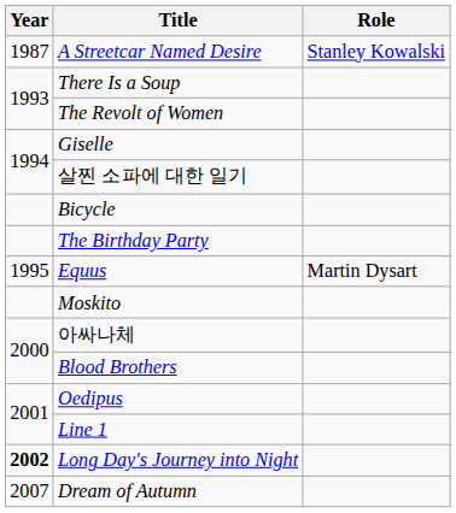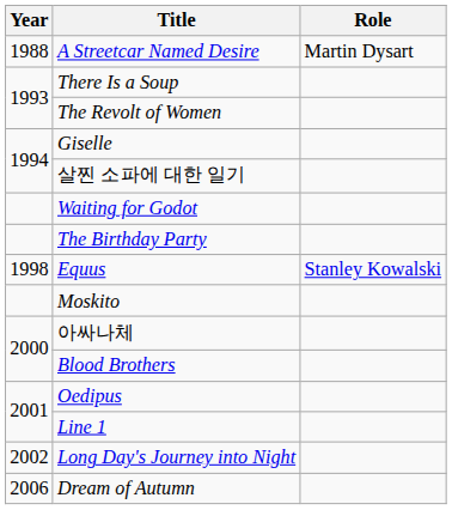 <table class="wikitable sortable">
 <tr>
 <th>Year</th>
 <th>Title</th>
 <th>Role</th>
 </tr>
 <tr>
-<td>1987</td>
+<td>1988</td>
 <td><em><a href='#'>A Streetcar Named Desire</a></em></td>
-<td><a href='#'>Stanley Kowalski</a></td>
+<td>Martin Dysart</td>
 </tr>
 <tr>
 <td rowspan=2>1993</td>
 <td><em>There Is a Soup</em></td>
 <td></td>
 </tr>
 <tr>
 <td><em>The Revolt of Women</em></td>
 <td></td>
 </tr>
 <tr>
 <td rowspan=2>1994</td>
 <td><em>Giselle</em></td>
 <td></td>
 </tr>
 <tr>
 <td>살찐 소파에 대한 일기</td>
 <td></td>
 </tr>
 <tr>
 <td></td>
-<td><em>Bicycle</em></td>
+<td><em><a href='#'>Waiting for Godot</a></em></td>
 <td></td>
 </tr>
 <tr>
 <td></td>
 <td><em><a href='#'>The Birthday Party</a></em></td>
 <td></td>
 </tr>
 <tr>
-<td>1995</td>
+<td>1998</td>
 <td><em><a href='#'>Equus</a></em></td>
-<td>Martin Dysart</td>
+<td><a href='#'>Stanley Kowalski</a></td>
 </tr>
 <tr>
 <td></td>
 <td><em>Moskito</em></td>
 <td></td>
 </tr>
 <tr>
 <td rowspan=2>2000</td>
 <td>아싸나체</td>
 <td></td>
 </tr>
 <tr>
 <td><em><a href='#'>Blood Brothers</a></em></td>
 <td></td>
 </tr>
 <tr>
 <td rowspan=2>2001</td>
 <td><em><a href='#'>Oedipus</a></em></td>
 <td></td>
 </tr>
 <tr>
 <td><em><a href='#'>Line 1</a></em></td>
 <td></td>
 </tr>
 <tr>
-<td><strong>2002</strong></td>
+<td>2002</td>
 <td><em><a href='#'>Long Day's Journey into Night</a></em></td>
 <td></td>
 </tr>
 <tr>
-<td>2007</td>
+<td>2006</td>
 <td><em>Dream of Autumn</em></td>
 <td></td>
 </tr>
 </table>
